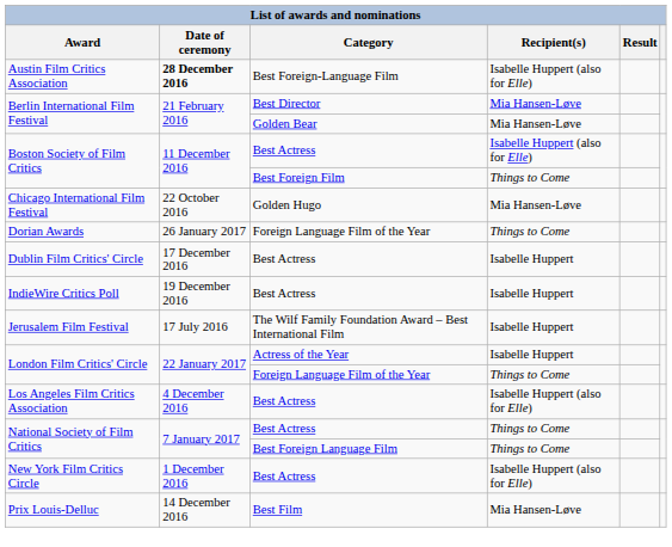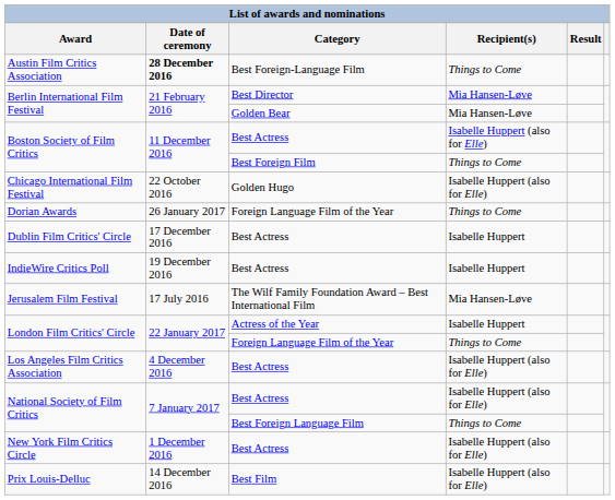 <table class="wikitable" style="width:95%;">
 <tr style="background:#ccc; text-align:center;">
 <th colspan="7" style="background: LightSteelBlue;">List of awards and nominations</th>
 </tr>
 <tr style="background:#ccc; text-align:center;">
 <th>Award</th>
 <th>Date of ceremony</th>
 <th>Category</th>
 <th>Recipient(s)</th>
 <th>Result</th>
 <th scope="col" class="unsortable"></th>
 </tr>
 <tr>
 <td><a href='#'>Austin Film Critics Association</a></td>
 <td><strong>28 December 2016</strong></td>
 <td>Best Foreign-Language Film</td>
-<td>Isabelle Huppert (also for <em>Elle</em>)</td>
+<td><em>Things to Come</em></td>
 <td></td>
 <td></td>
 </tr>
 <tr>
 <td rowspan="2"><a href='#'>Berlin International Film Festival</a></td>
 <td rowspan="2"><a href='#'>21 February 2016</a></td>
 <td><a href='#'>Best Director</a></td>
 <td><a href='#'>Mia Hansen-Løve</a></td>
 <td></td>
 <td rowspan="2"></td>
 </tr>
 <tr>
 <td><a href='#'>Golden Bear</a></td>
 <td>Mia Hansen-Løve</td>
 <td></td>
 </tr>
 <tr>
 <td rowspan="2"><a href='#'>Boston Society of Film Critics</a></td>
 <td rowspan="2"><a href='#'>11 December 2016</a></td>
 <td><a href='#'>Best Actress</a></td>
 <td><a href='#'>Isabelle Huppert</a> (also for <em><a href='#'>Elle</a></em>)</td>
 <td></td>
 <td rowspan="2"></td>
 </tr>
 <tr>
 <td><a href='#'>Best Foreign Film</a></td>
 <td><em>Things to Come</em></td>
 <td></td>
 </tr>
 <tr>
 <td><a href='#'>Chicago International Film Festival</a></td>
 <td>22 October 2016</td>
 <td>Golden Hugo</td>
-<td>Mia Hansen-Løve</td>
+<td>Isabelle Huppert (also for <em>Elle</em>)</td>
 <td></td>
 <td></td>
 </tr>
 <tr>
 <td><a href='#'>Dorian Awards</a></td>
 <td>26 January 2017</td>
 <td>Foreign Language Film of the Year</td>
 <td><em>Things to Come</em></td>
 <td></td>
 <td></td>
 </tr>
 <tr>
 <td><a href='#'>Dublin Film Critics' Circle</a></td>
 <td>17 December 2016</td>
 <td>Best Actress</td>
 <td>Isabelle Huppert</td>
 <td></td>
 <td></td>
 </tr>
 <tr>
 <td><a href='#'>IndieWire Critics Poll</a></td>
 <td>19 December 2016</td>
 <td>Best Actress</td>
 <td>Isabelle Huppert</td>
 <td></td>
 <td></td>
 </tr>
 <tr>
 <td><a href='#'>Jerusalem Film Festival</a></td>
 <td>17 July 2016</td>
 <td>The Wilf Family Foundation Award – Best International Film</td>
-<td>Isabelle Huppert</td>
+<td>Mia Hansen-Løve</td>
 <td></td>
 <td></td>
 </tr>
 <tr>
 <td rowspan="2"><a href='#'>London Film Critics' Circle</a></td>
 <td rowspan="2"><a href='#'>22 January 2017</a></td>
 <td><a href='#'>Actress of the Year</a></td>
 <td>Isabelle Huppert</td>
 <td></td>
 <td rowspan="2"></td>
 </tr>
 <tr>
 <td><a href='#'>Foreign Language Film of the Year</a></td>
 <td><em>Things to Come</em></td>
 <td></td>
 </tr>
 <tr>
 <td><a href='#'>Los Angeles Film Critics Association</a></td>
 <td><a href='#'>4 December 2016</a></td>
 <td><a href='#'>Best Actress</a></td>
 <td>Isabelle Huppert (also for <em>Elle</em>)</td>
 <td></td>
 <td></td>
 </tr>
 <tr>
 <td rowspan="2"><a href='#'>National Society of Film Critics</a></td>
 <td rowspan="2"><a href='#'>7 January 2017</a></td>
 <td><a href='#'>Best Actress</a></td>
-<td><em>Things to Come</em></td>
+<td>Isabelle Huppert (also for <em>Elle</em>)</td>
 <td></td>
 <td rowspan="2"></td>
 </tr>
 <tr>
 <td><a href='#'>Best Foreign Language Film</a></td>
 <td><em>Things to Come</em></td>
 <td></td>
 </tr>
 <tr>
 <td><a href='#'>New York Film Critics Circle</a></td>
 <td><a href='#'>1 December 2016</a></td>
 <td><a href='#'>Best Actress</a></td>
 <td>Isabelle Huppert (also for <em>Elle</em>)</td>
 <td></td>
 <td></td>
 </tr>
 <tr>
 <td><a href='#'>Prix Louis-Delluc</a></td>
 <td>14 December 2016</td>
 <td><a href='#'>Best Film</a></td>
-<td>Mia Hansen-Løve</td>
+<td>Isabelle Huppert (also for <em>Elle</em>)</td>
 <td></td>
 <td></td>
 </tr>
 </table>
